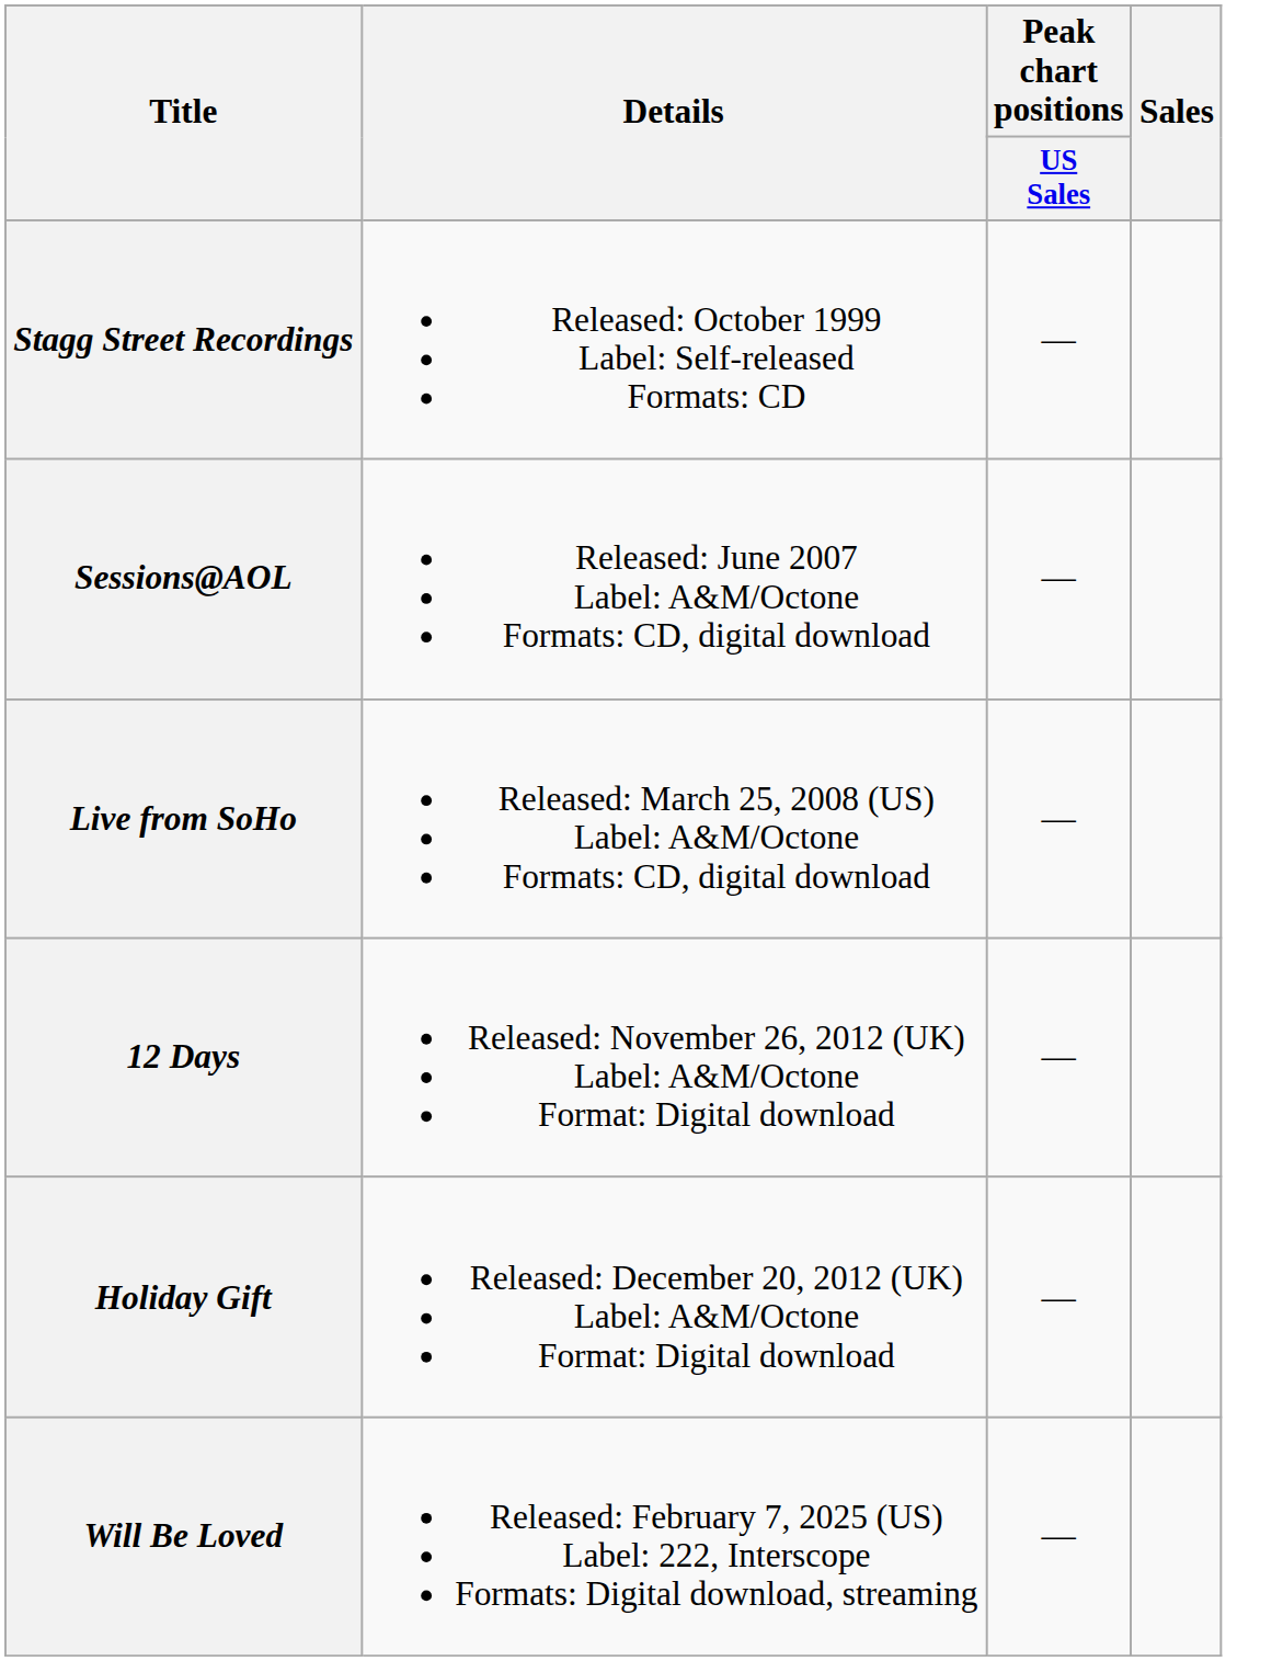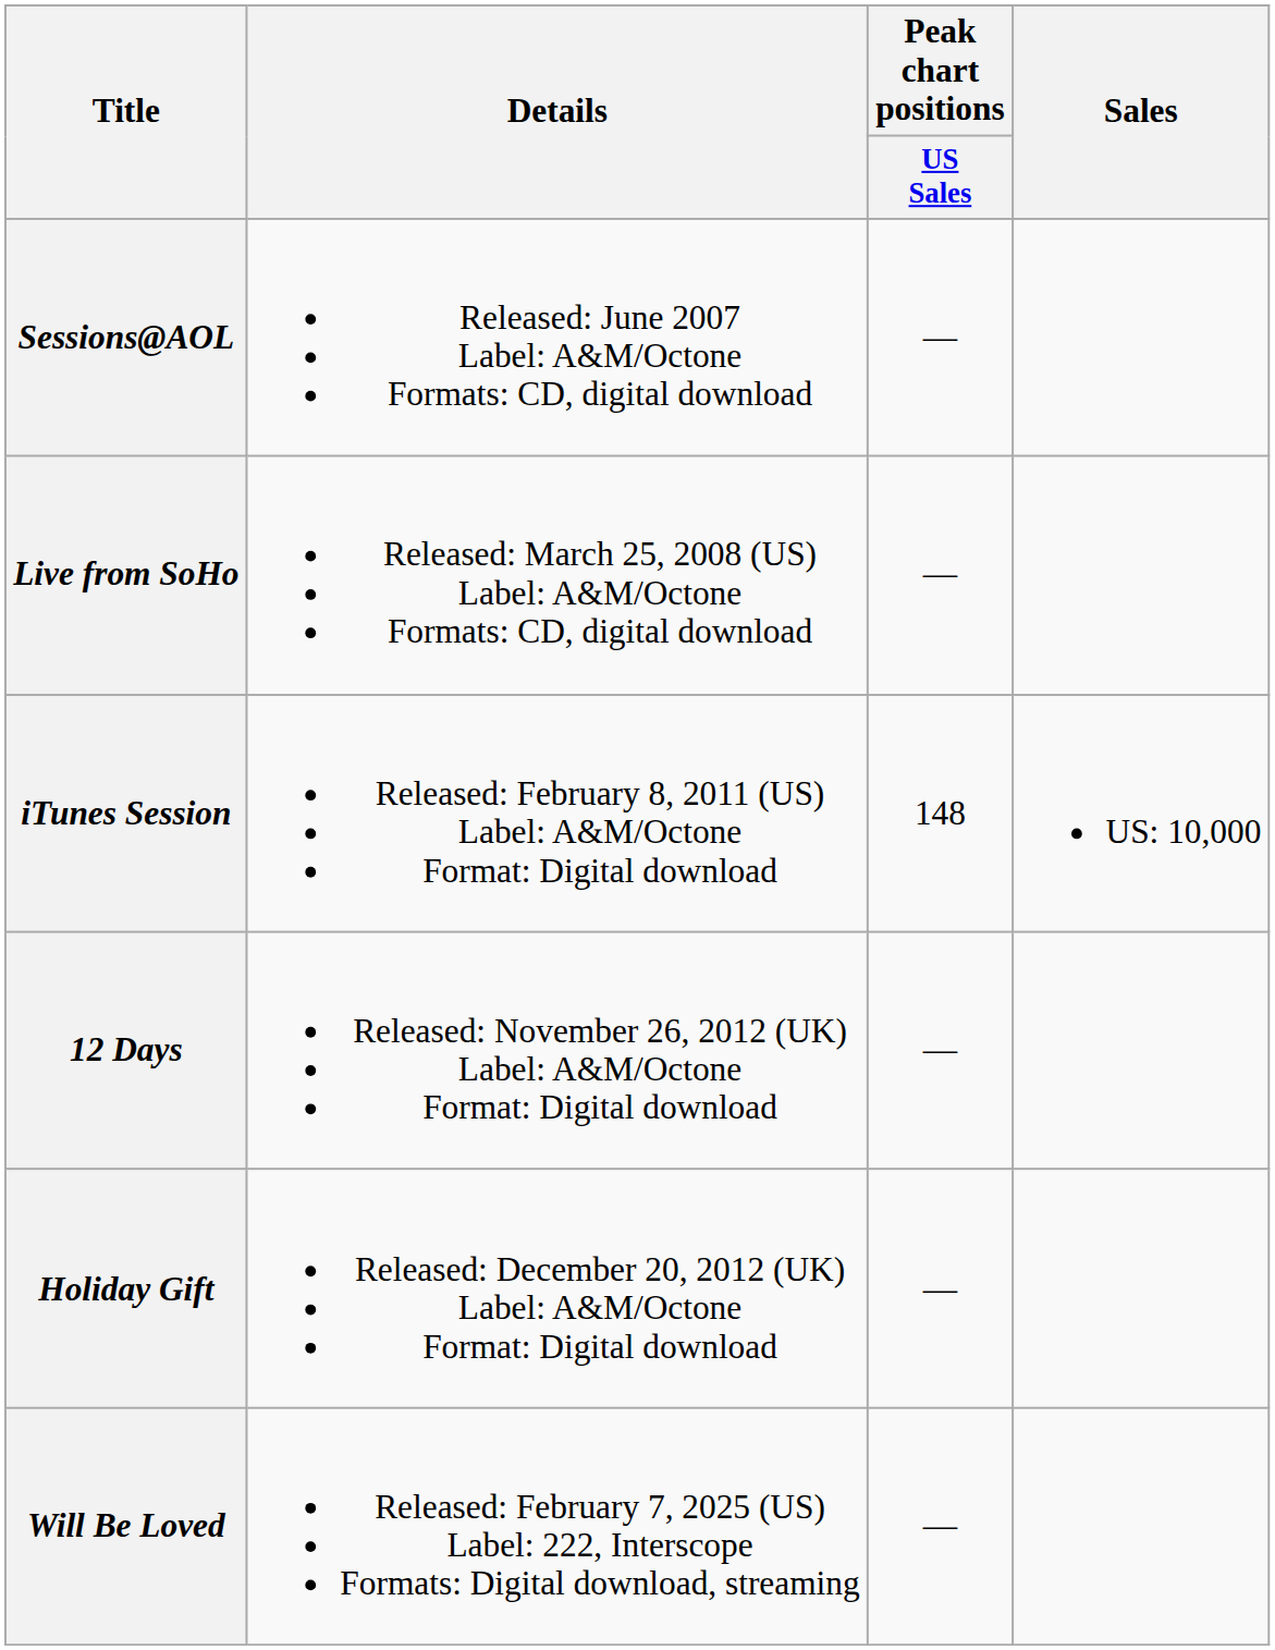 <table class="wikitable plainrowheaders" style="text-align:center;">
 <tr>
 <th scope="col" rowspan="2">Title</th>
 <th scope="col" rowspan="2">Details</th>
 <th scope="col" colspan="1">Peak chart positions</th>
 <th scope="col" rowspan="2">Sales</th>
 </tr>
 <tr>
 <th scope="col" style="width:2.3em;font-size:85%;"><a href='#'>US<br>Sales</a><br></th>
-</tr>
-<tr>
-<th scope="row"><em>Stagg Street Recordings</em><br></th>
-<td><br><ul><li>Released: October 1999</li><li>Label: Self-released</li><li>Formats: CD</li></ul></td>
-<td>—</td>
-<td></td>
 </tr>
 <tr>
 <th scope="row"><em>Sessions@AOL</em></th>
 <td><br><ul><li>Released: June 2007</li><li>Label: A&M/Octone</li><li>Formats: CD, digital download</li></ul></td>
 <td>—</td>
 <td></td>
 </tr>
 <tr>
 <th scope="row"><em>Live from SoHo</em></th>
 <td><br><ul><li>Released: March 25, 2008 <span>(US)</span></li><li>Label: A&M/Octone</li><li>Formats: CD, digital download</li></ul></td>
 <td>—</td>
 <td></td>
+</tr>
+<tr>
+<th scope="row"><em>iTunes Session</em></th>
+<td><br><ul><li>Released: February 8, 2011 <span>(US)</span></li><li>Label: A&M/Octone</li><li>Format: Digital download</li></ul></td>
+<td>148</td>
+<td><br><ul><li>US: 10,000</li></ul></td>
 </tr>
 <tr>
 <th scope="row"><em>12 Days</em></th>
 <td><br><ul><li>Released: November 26, 2012 <span>(UK)</span></li><li>Label: A&M/Octone</li><li>Format: Digital download</li></ul></td>
 <td>—</td>
 <td></td>
 </tr>
 <tr>
 <th scope="row"><em>Holiday Gift</em></th>
 <td><br><ul><li>Released: December 20, 2012 <span>(UK)</span></li><li>Label: A&M/Octone</li><li>Format: Digital download</li></ul></td>
 <td>—</td>
 <td></td>
 </tr>
 <tr>
 <th scope="row"><em>Will Be Loved</em></th>
 <td><br><ul><li>Released: February 7, 2025 <span>(US)</span></li><li>Label: 222, Interscope</li><li>Formats: Digital download, streaming</li></ul></td>
 <td>—</td>
 <td></td>
 </tr>
 </table>
